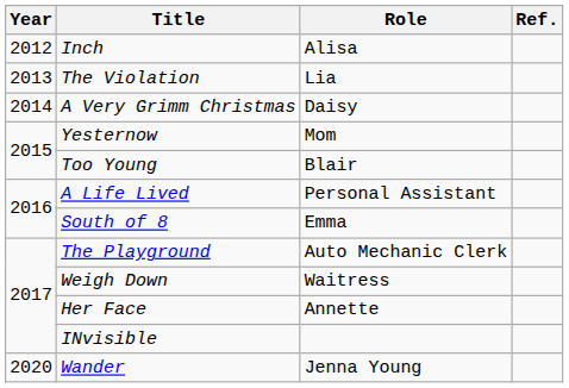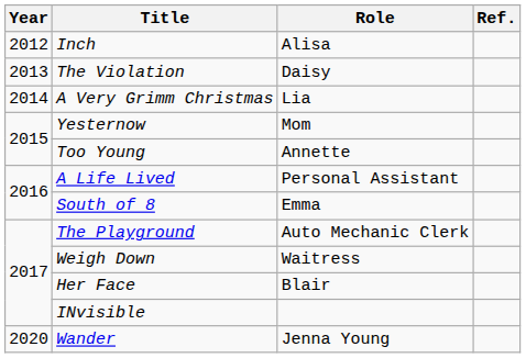 <table class="wikitable">
 <tr>
 <th>Year</th>
 <th>Title</th>
 <th>Role</th>
 <th>Ref.</th>
 </tr>
 <tr>
 <td>2012</td>
 <td><em>Inch</em></td>
 <td>Alisa</td>
 <td></td>
 </tr>
 <tr>
 <td>2013</td>
 <td><em>The Violation</em></td>
-<td>Lia</td>
+<td>Daisy</td>
 <td></td>
 </tr>
 <tr>
 <td>2014</td>
 <td><em>A Very Grimm Christmas</em></td>
-<td>Daisy</td>
+<td>Lia</td>
 <td></td>
 </tr>
 <tr>
 <td rowspan="2">2015</td>
 <td><em>Yesternow</em></td>
 <td>Mom</td>
 <td></td>
 </tr>
 <tr>
 <td><em>Too Young</em></td>
-<td>Blair</td>
+<td>Annette</td>
 <td></td>
 </tr>
 <tr>
 <td rowspan="2">2016</td>
 <td><em><a href='#'>A Life Lived</a></em></td>
 <td>Personal Assistant</td>
 <td></td>
 </tr>
 <tr>
 <td><em><a href='#'>South of 8</a></em></td>
 <td>Emma</td>
 <td></td>
 </tr>
 <tr>
 <td rowspan="4">2017</td>
 <td><em><a href='#'>The Playground</a></em></td>
 <td>Auto Mechanic Clerk</td>
 <td></td>
 </tr>
 <tr>
 <td><em>Weigh Down</em></td>
 <td>Waitress</td>
 <td></td>
 </tr>
 <tr>
 <td><em>Her Face</em></td>
-<td>Annette</td>
+<td>Blair</td>
 <td></td>
 </tr>
 <tr>
 <td><em>INvisible</em></td>
 <td></td>
 <td></td>
 </tr>
 <tr>
 <td>2020</td>
 <td><em><a href='#'>Wander</a></em></td>
 <td>Jenna Young</td>
 <td></td>
 </tr>
 </table>
